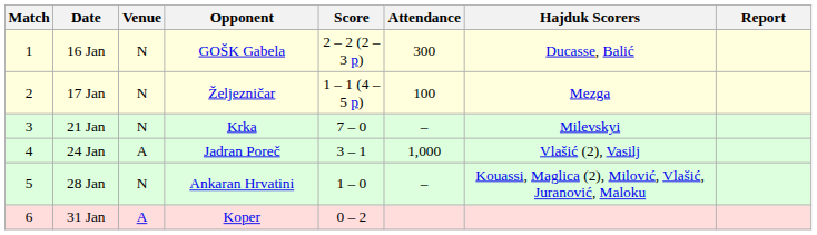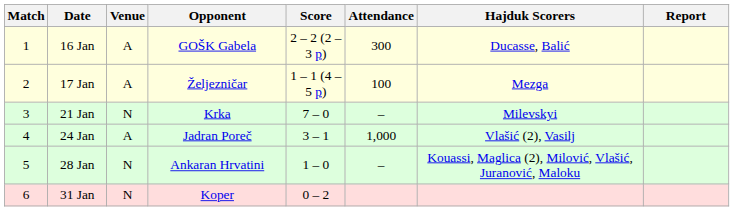 <table class="wikitable sortable" style="text-align: center; font-size:95%;">
 <tr>
 <th width="30">Match</th>
 <th width="60">Date<br></th>
 <th width="20">Venue<br></th>
 <th width="150">Opponent<br></th>
 <th width="60">Score<br></th>
 <th width="40">Attendance<br></th>
 <th width="250">Hajduk Scorers</th>
 <th width="90" class="unsortable">Report</th>
 </tr>
 <tr bgcolor="#ffffdd">
 <td>1</td>
 <td>16 Jan</td>
-<td>N</td>
+<td>A </td>
 <td><a href='#'>GOŠK Gabela</a> </td>
 <td>2 – 2 (2 – 3 <a href='#'>p</a>)</td>
 <td>300</td>
 <td><a href='#'>Ducasse</a>, <a href='#'>Balić</a></td>
 <td></td>
 </tr>
 <tr bgcolor="#ffffdd">
 <td>2</td>
 <td>17 Jan</td>
-<td>N </td>
+<td>A</td>
 <td><a href='#'>Željezničar</a> </td>
 <td>1 – 1 (4 – 5 <a href='#'>p</a>)</td>
 <td>100</td>
 <td><a href='#'>Mezga</a></td>
 <td></td>
 </tr>
 <tr bgcolor="#ddffdd">
 <td>3</td>
 <td>21 Jan</td>
 <td>N</td>
 <td><a href='#'>Krka</a> </td>
 <td>7 – 0</td>
 <td>–</td>
 <td><a href='#'>Milevskyi</a></td>
 <td></td>
 </tr>
 <tr bgcolor="#ddffdd">
 <td>4</td>
 <td>24 Jan</td>
 <td>A</td>
 <td><a href='#'>Jadran Poreč</a></td>
 <td>3 – 1</td>
 <td>1,000</td>
 <td><a href='#'>Vlašić</a> (2), <a href='#'>Vasilj</a></td>
 <td></td>
 </tr>
 <tr bgcolor="#ddffdd">
 <td>5</td>
 <td>28 Jan</td>
 <td>N</td>
 <td><a href='#'>Ankaran Hrvatini</a> </td>
 <td>1 – 0</td>
 <td>–</td>
 <td><a href='#'>Kouassi</a>, <a href='#'>Maglica</a> (2), <a href='#'>Milović</a>, <a href='#'>Vlašić</a>, <a href='#'>Juranović</a>, <a href='#'>Maloku</a></td>
 <td></td>
 </tr>
 <tr bgcolor="#ffdddd">
 <td>6</td>
 <td>31 Jan</td>
-<td><a href='#'>A</a> </td>
+<td>N</td>
 <td><a href='#'>Koper</a> </td>
 <td>0 – 2</td>
 <td></td>
 <td></td>
 <td></td>
 </tr>
 </table>
